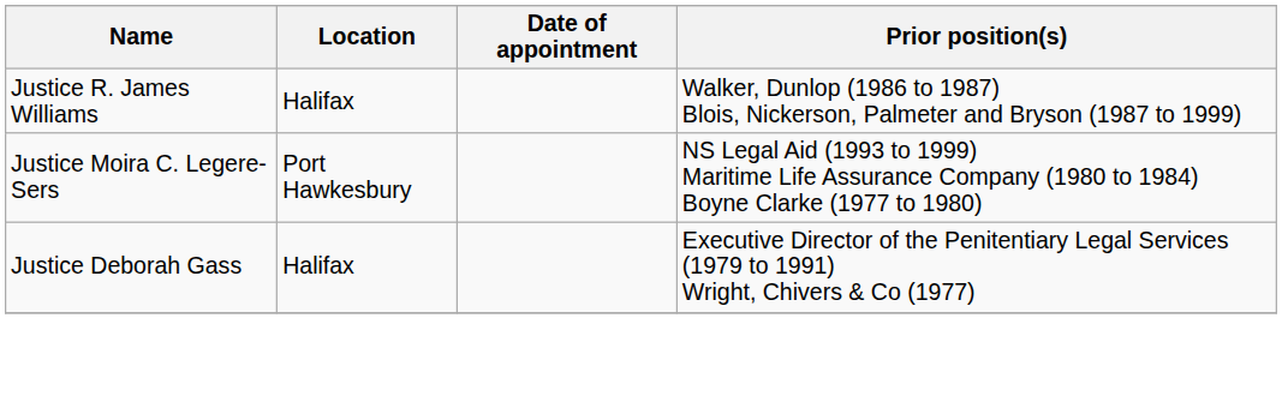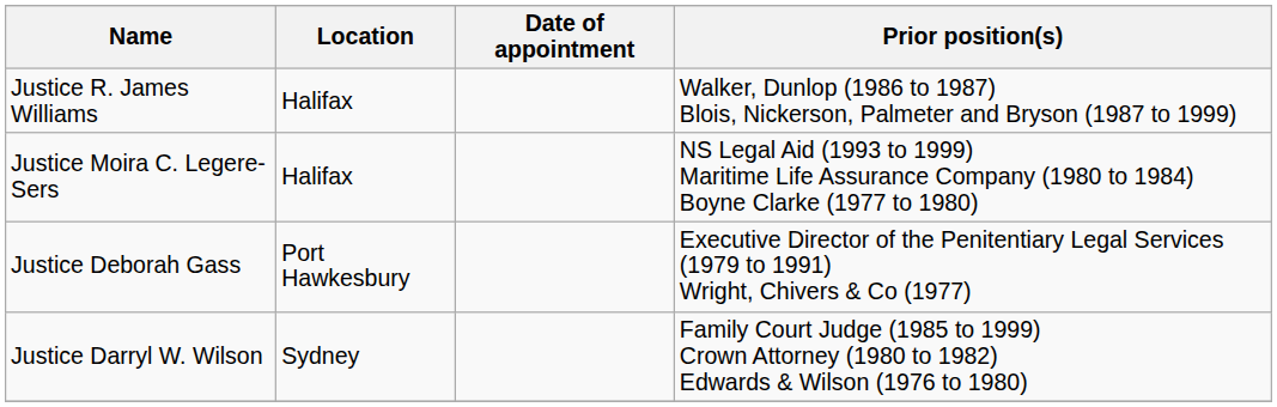 <table class="wikitable">
 <tr bgcolor="#CCCCCC">
 </tr>
 <tr>
 <th scope="col">Name</th>
 <th scope="col">Location</th>
 <th scope="col">Date of appointment</th>
 <th scope="col">Prior position(s)</th>
 </tr>
 <tr>
 <td>Justice R. James Williams</td>
 <td>Halifax</td>
 <td></td>
 <td>Walker, Dunlop (1986 to 1987)<br> Blois, Nickerson, Palmeter and Bryson (1987 to 1999)</td>
 </tr>
 <tr>
 <td>Justice Moira C. Legere-Sers</td>
-<td>Port Hawkesbury</td>
+<td>Halifax</td>
 <td></td>
 <td>NS Legal Aid (1993 to 1999)<br>Maritime Life Assurance Company (1980 to 1984)<br>Boyne Clarke (1977 to 1980)</td>
 </tr>
 <tr>
 <td>Justice Deborah Gass</td>
-<td>Halifax</td>
+<td>Port Hawkesbury</td>
 <td></td>
 <td>Executive Director of the Penitentiary Legal Services (1979 to 1991)<br>Wright, Chivers & Co (1977)</td>
 </tr>
 <tr>
+<td>Justice Darryl W. Wilson</td>
+<td>Sydney</td>
+<td></td>
+<td>Family Court Judge (1985 to 1999)<br> Crown Attorney (1980 to 1982)<br> Edwards & Wilson (1976 to 1980)</td>
+</tr>
+<tr>
 </tr>
 </table>
